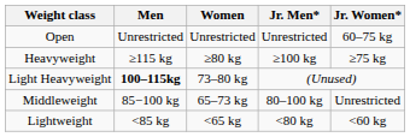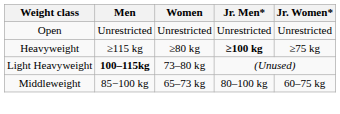 <table class="wikitable" style="text-align: center;">
 <tr>
 <th>Weight class</th>
 <th>Men</th>
 <th>Women</th>
 <th>Jr. Men*</th>
 <th>Jr. Women*</th>
 </tr>
 <tr>
 <td>Open</td>
 <td>Unrestricted</td>
 <td>Unrestricted</td>
 <td>Unrestricted</td>
-<td>60–75 kg</td>
+<td>Unrestricted</td>
 </tr>
 <tr>
 <td>Heavyweight</td>
 <td>≥115 kg</td>
 <td>≥80 kg</td>
-<td>≥100 kg</td>
+<td><strong>≥100 kg</strong></td>
 <td>≥75 kg</td>
 </tr>
 <tr>
 <td>Light Heavyweight</td>
 <td><strong>100–115kg</strong></td>
 <td>73–80 kg</td>
 <td colspan="2"><em>(Unused)</em></td>
 </tr>
 <tr>
 <td>Middleweight</td>
 <td>85−100 kg</td>
 <td>65–73 kg</td>
 <td>80–100 kg</td>
-<td>Unrestricted</td>
-</tr>
-<tr>
-<td>Lightweight</td>
-<td><85 kg</td>
-<td><65 kg</td>
-<td><80 kg</td>
-<td><60 kg</td>
+<td>60–75 kg</td>
 </tr>
 </table>
